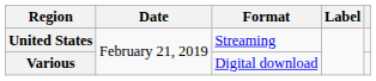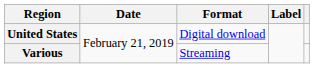 <table class="wikitable plainrowheaders">
 <tr>
 <th scope="col">Region</th>
 <th scope="col">Date</th>
 <th scope="col">Format</th>
 <th scope="col">Label</th>
 <th scope="col"></th>
 </tr>
 <tr>
 <th scope="row">United States</th>
 <td rowspan="2">February 21, 2019</td>
-<td><a href='#'>Streaming</a></td>
+<td><a href='#'>Digital download</a></td>
 <td rowspan="2"></td>
 <td style="text-align:center;"></td>
 </tr>
 <tr>
 <th scope="row">Various</th>
-<td><a href='#'>Digital download</a></td>
+<td><a href='#'>Streaming</a></td>
 <td style="text-align:center;"></td>
 </tr>
 </table>
